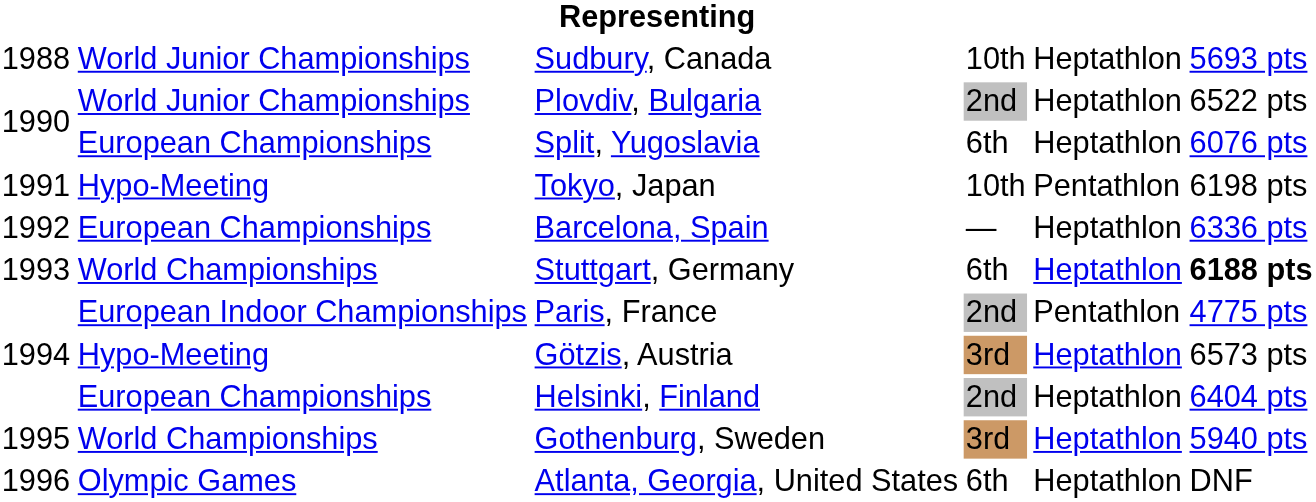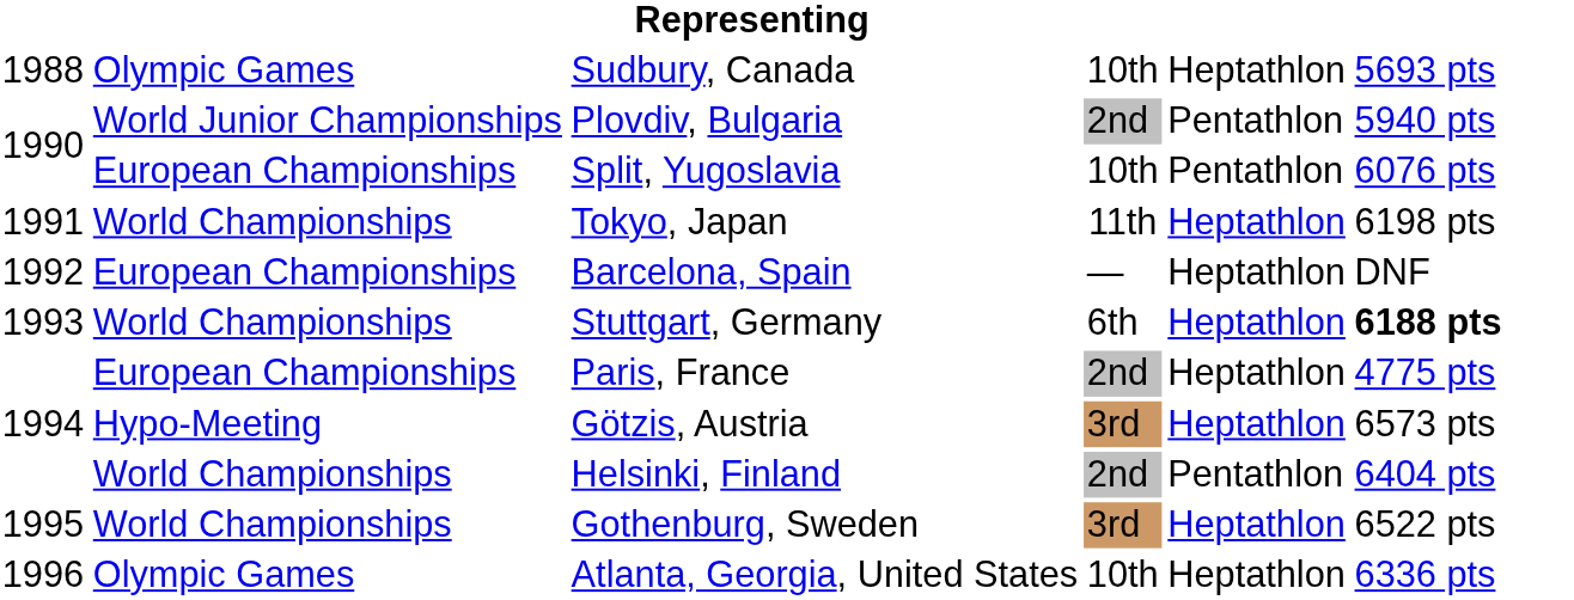 <table>
 <tr>
 <th colspan="6">Representing </th>
 </tr>
 <tr>
 <td>1988</td>
-<td><a href='#'>World Junior Championships</a></td>
+<td><a href='#'>Olympic Games</a></td>
 <td><a href='#'>Sudbury</a>, Canada</td>
 <td align="center">10th</td>
 <td>Heptathlon</td>
 <td><a href='#'>5693 pts</a></td>
 </tr>
 <tr>
 <td rowspan=2>1990</td>
 <td><a href='#'>World Junior Championships</a></td>
 <td><a href='#'>Plovdiv</a>, <a href='#'>Bulgaria</a></td>
 <td bgcolor="silver">2nd</td>
-<td>Heptathlon</td>
-<td>6522 pts</td>
+<td>Pentathlon</td>
+<td><a href='#'>5940 pts</a></td>
 </tr>
 <tr>
 <td><a href='#'>European Championships</a></td>
 <td><a href='#'>Split</a>, <a href='#'>Yugoslavia</a></td>
-<td>6th</td>
-<td>Heptathlon</td>
+<td align="center">10th</td>
+<td>Pentathlon</td>
 <td><a href='#'>6076 pts</a></td>
 </tr>
 <tr>
 <td>1991</td>
-<td><a href='#'>Hypo-Meeting</a></td>
+<td><a href='#'>World Championships</a></td>
 <td><a href='#'>Tokyo</a>, Japan</td>
-<td align="center">10th</td>
-<td>Pentathlon</td>
+<td align="center">11th</td>
+<td><a href='#'>Heptathlon</a></td>
 <td>6198 pts</td>
 </tr>
 <tr>
 <td>1992</td>
 <td><a href='#'>European Championships</a></td>
 <td><a href='#'>Barcelona, Spain</a></td>
 <td>—</td>
 <td>Heptathlon</td>
-<td><a href='#'>6336 pts</a></td>
+<td>DNF</td>
 </tr>
 <tr>
 <td>1993</td>
 <td><a href='#'>World Championships</a></td>
 <td><a href='#'>Stuttgart</a>, Germany</td>
 <td>6th</td>
 <td><a href='#'>Heptathlon</a></td>
 <td><strong>6188 pts</strong></td>
 </tr>
 <tr>
 <td rowspan=3>1994</td>
-<td><a href='#'>European Indoor Championships</a></td>
+<td><a href='#'>European Championships</a></td>
 <td><a href='#'>Paris</a>, France</td>
 <td bgcolor="silver">2nd</td>
-<td>Pentathlon</td>
+<td>Heptathlon</td>
 <td><a href='#'>4775 pts</a></td>
 </tr>
 <tr>
 <td><a href='#'>Hypo-Meeting</a></td>
 <td><a href='#'>Götzis</a>, Austria</td>
 <td bgcolor="cc9966">3rd</td>
 <td><a href='#'>Heptathlon</a></td>
 <td>6573 pts</td>
 </tr>
 <tr>
-<td><a href='#'>European Championships</a></td>
+<td><a href='#'>World Championships</a></td>
 <td><a href='#'>Helsinki</a>, <a href='#'>Finland</a></td>
 <td bgcolor="silver">2nd</td>
-<td>Heptathlon</td>
+<td>Pentathlon</td>
 <td><a href='#'>6404 pts</a></td>
 </tr>
 <tr>
 <td>1995</td>
 <td><a href='#'>World Championships</a></td>
 <td><a href='#'>Gothenburg</a>, Sweden</td>
 <td bgcolor="cc9966">3rd</td>
 <td><a href='#'>Heptathlon</a></td>
-<td><a href='#'>5940 pts</a></td>
+<td>6522 pts</td>
 </tr>
 <tr>
 <td>1996</td>
 <td><a href='#'>Olympic Games</a></td>
 <td><a href='#'>Atlanta, Georgia</a>, United States</td>
-<td>6th</td>
+<td align="center">10th</td>
 <td>Heptathlon</td>
-<td>DNF</td>
+<td><a href='#'>6336 pts</a></td>
 </tr>
 </table>
